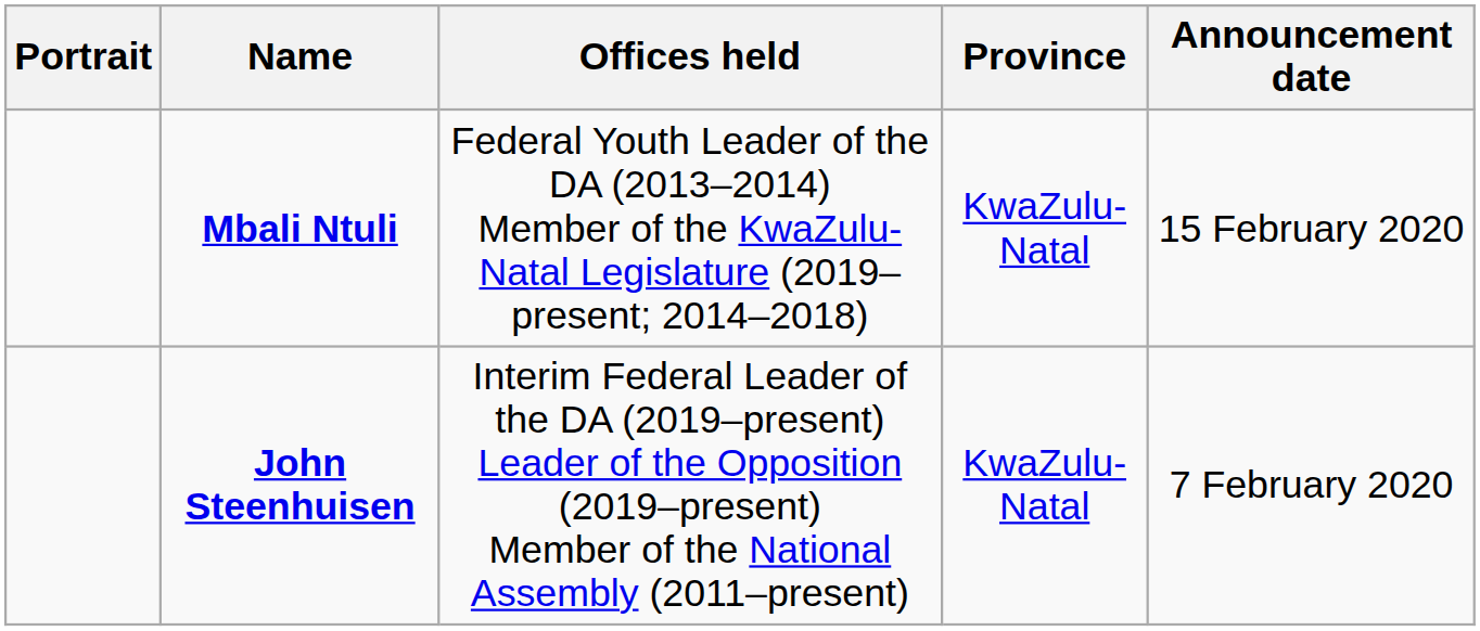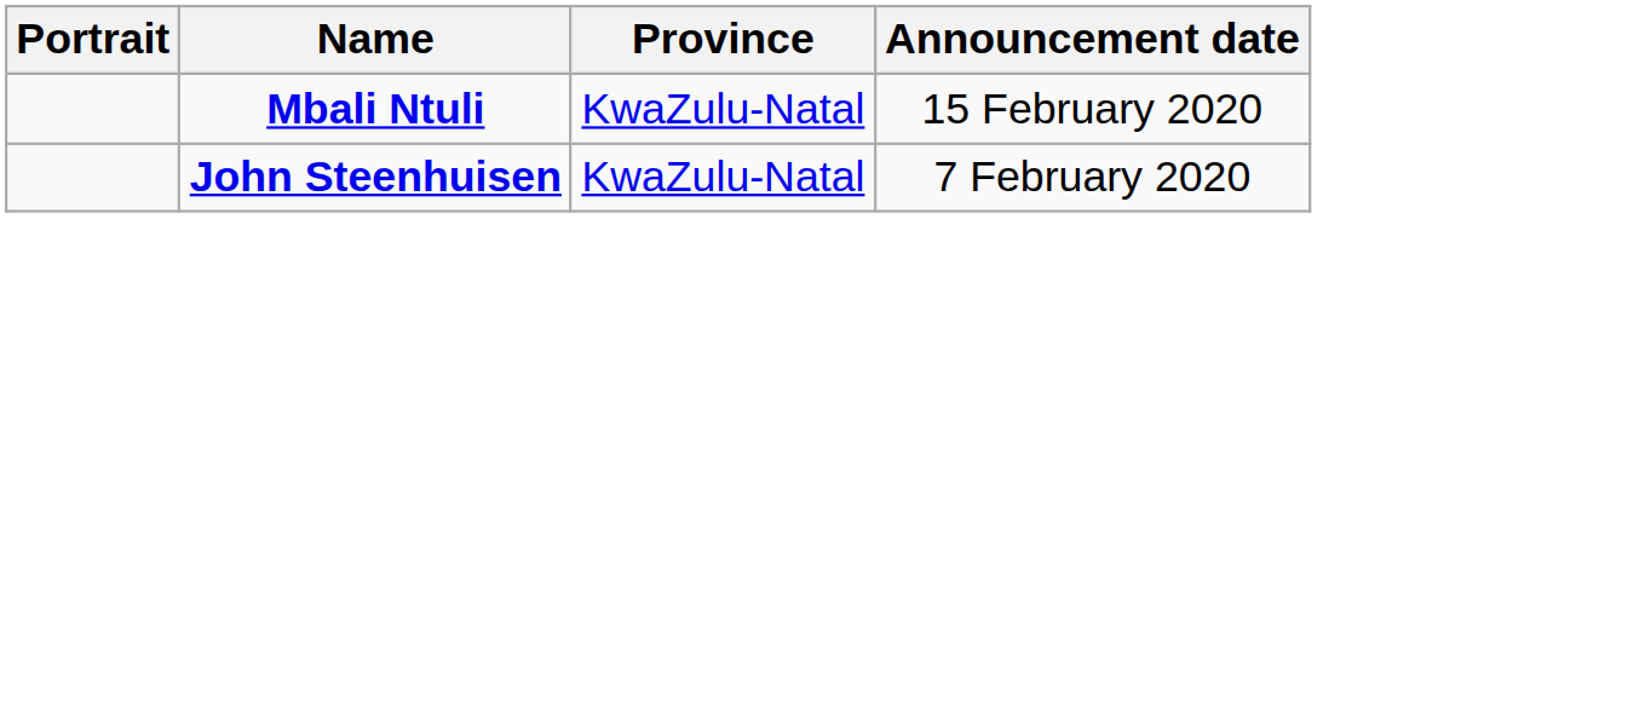 <table class="wikitable"  style="text-align:center;">
 <tr>
 <th>Portrait</th>
 <th>Name</th>
-<th>Offices held</th>
 <th>Province</th>
 <th>Announcement date</th>
 </tr>
 <tr>
 <td></td>
 <td><strong><a href='#'>Mbali Ntuli</a></strong><br></td>
-<td>Federal Youth Leader of the DA (2013–2014)<br>Member of the <a href='#'>KwaZulu-Natal Legislature</a> (2019–present; 2014–2018)</td>
 <td><a href='#'>KwaZulu-Natal</a></td>
 <td>15 February 2020</td>
 </tr>
 <tr>
 <td></td>
 <td><strong><a href='#'>John Steenhuisen</a></strong><br></td>
-<td>Interim Federal Leader of the DA (2019–present)<br> <a href='#'>Leader of the Opposition</a> (2019–present)<br> Member of the <a href='#'>National Assembly</a> (2011–present)</td>
 <td><a href='#'>KwaZulu-Natal</a></td>
 <td>7 February 2020</td>
 </tr>
 </table>
